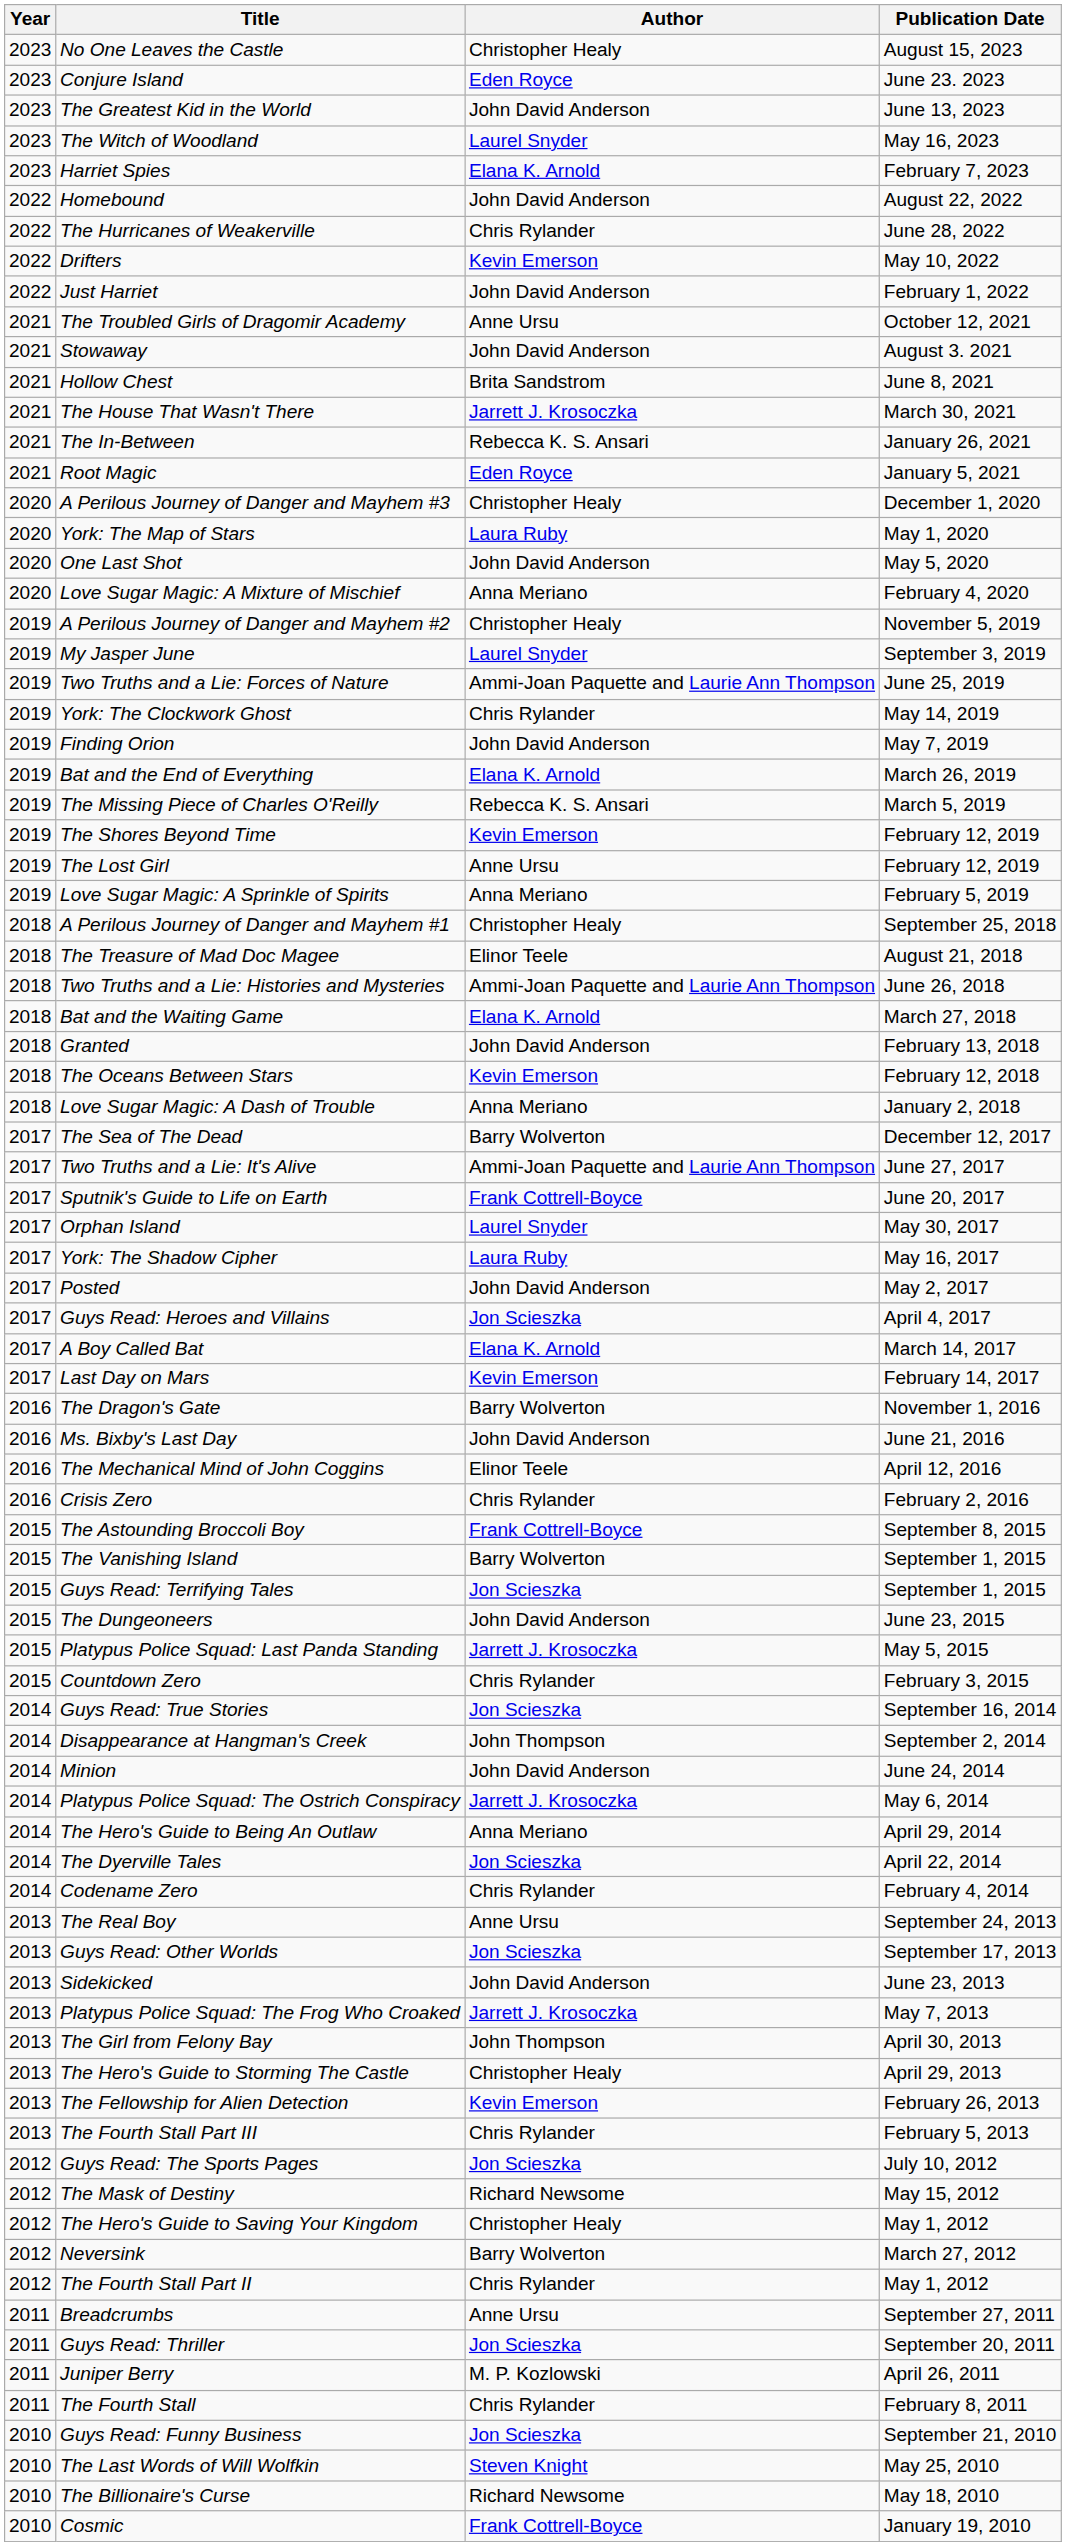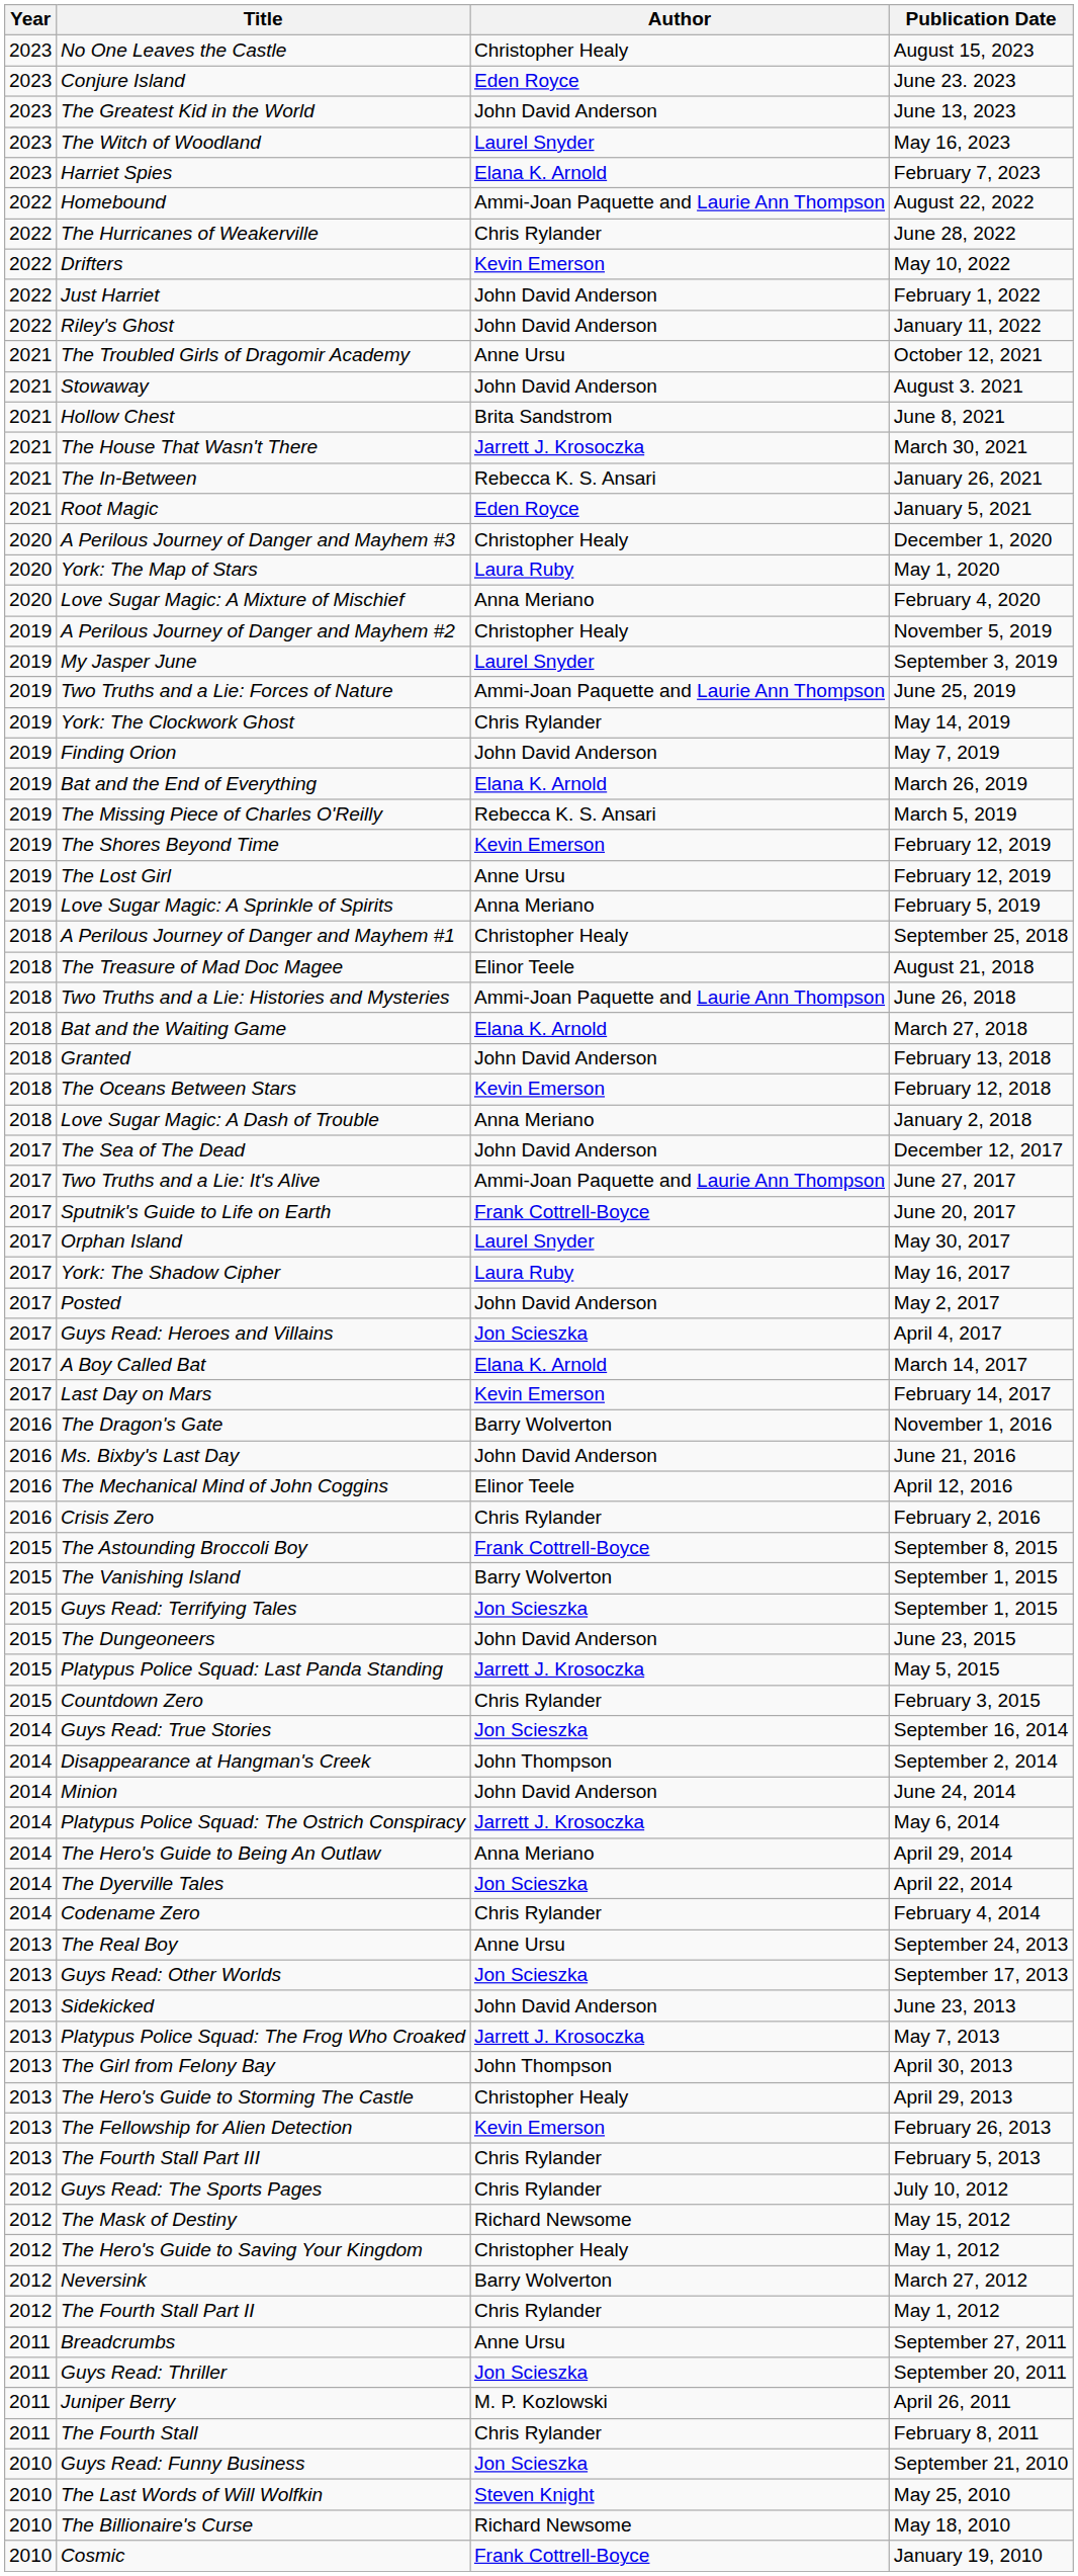 <table class="wikitable">
 <tr>
 <th>Year</th>
 <th>Title</th>
 <th>Author</th>
 <th>Publication Date</th>
 </tr>
 <tr>
 <td>2023</td>
 <td><em>No One Leaves the Castle</em></td>
 <td>Christopher Healy</td>
 <td>August 15, 2023</td>
 </tr>
 <tr>
 <td>2023</td>
 <td><em>Conjure Island</em></td>
 <td><a href='#'>Eden Royce</a></td>
 <td>June 23. 2023</td>
 </tr>
 <tr>
 <td>2023</td>
 <td><em>The Greatest Kid in the World</em></td>
 <td>John David Anderson</td>
 <td>June 13, 2023</td>
 </tr>
 <tr>
 <td>2023</td>
 <td><em>The Witch of Woodland</em></td>
 <td><a href='#'>Laurel Snyder</a></td>
 <td>May 16, 2023</td>
 </tr>
 <tr>
 <td>2023</td>
 <td><em>Harriet Spies</em></td>
 <td><a href='#'>Elana K. Arnold</a></td>
 <td>February 7, 2023</td>
 </tr>
 <tr>
 <td>2022</td>
 <td><em>Homebound</em></td>
-<td>John David Anderson</td>
+<td>Ammi-Joan Paquette and <a href='#'>Laurie Ann Thompson</a></td>
 <td>August 22, 2022</td>
 </tr>
 <tr>
 <td>2022</td>
 <td><em>The Hurricanes of Weakerville</em></td>
 <td>Chris Rylander</td>
 <td>June 28, 2022</td>
 </tr>
 <tr>
 <td>2022</td>
 <td><em>Drifters</em></td>
 <td><a href='#'>Kevin Emerson</a></td>
 <td>May 10, 2022</td>
 </tr>
 <tr>
 <td>2022</td>
 <td><em>Just Harriet</em></td>
 <td>John David Anderson</td>
 <td>February 1, 2022</td>
+</tr>
+<tr>
+<td>2022</td>
+<td><em>Riley's Ghost</em></td>
+<td>John David Anderson</td>
+<td>January 11, 2022</td>
 </tr>
 <tr>
 <td>2021</td>
 <td><em>The Troubled Girls of Dragomir Academy</em></td>
 <td>Anne Ursu</td>
 <td>October 12, 2021</td>
 </tr>
 <tr>
 <td>2021</td>
 <td><em>Stowaway</em></td>
 <td>John David Anderson</td>
 <td>August 3. 2021</td>
 </tr>
 <tr>
 <td>2021</td>
 <td><em>Hollow Chest</em></td>
 <td>Brita Sandstrom</td>
 <td>June 8, 2021</td>
 </tr>
 <tr>
 <td>2021</td>
 <td><em>The House That Wasn't There</em></td>
 <td><a href='#'>Jarrett J. Krosoczka</a></td>
 <td>March 30, 2021</td>
 </tr>
 <tr>
 <td>2021</td>
 <td><em>The In-Between</em></td>
 <td>Rebecca K. S. Ansari</td>
 <td>January 26, 2021</td>
 </tr>
 <tr>
 <td>2021</td>
 <td><em>Root Magic</em></td>
 <td><a href='#'>Eden Royce</a></td>
 <td>January 5, 2021</td>
 </tr>
 <tr>
 <td>2020</td>
 <td><em>A Perilous Journey of Danger and Mayhem #3</em></td>
 <td>Christopher Healy</td>
 <td>December 1, 2020</td>
 </tr>
 <tr>
 <td>2020</td>
 <td><em>York: The Map of Stars</em></td>
 <td><a href='#'>Laura Ruby</a></td>
 <td>May 1, 2020</td>
-</tr>
-<tr>
-<td>2020</td>
-<td><em>One Last Shot</em></td>
-<td>John David Anderson</td>
-<td>May 5, 2020</td>
 </tr>
 <tr>
 <td>2020</td>
 <td><em>Love Sugar Magic: A Mixture of Mischief</em></td>
 <td>Anna Meriano</td>
 <td>February 4, 2020</td>
 </tr>
 <tr>
 <td>2019</td>
 <td><em>A Perilous Journey of Danger and Mayhem #2</em></td>
 <td>Christopher Healy</td>
 <td>November 5, 2019</td>
 </tr>
 <tr>
 <td>2019</td>
 <td><em>My Jasper June</em></td>
 <td><a href='#'>Laurel Snyder</a></td>
 <td>September 3, 2019</td>
 </tr>
 <tr>
 <td>2019</td>
 <td><em>Two Truths and a Lie: Forces of Nature</em></td>
 <td>Ammi-Joan Paquette and <a href='#'>Laurie Ann Thompson</a></td>
 <td>June 25, 2019</td>
 </tr>
 <tr>
 <td>2019</td>
 <td><em>York: The Clockwork Ghost</em></td>
 <td>Chris Rylander</td>
 <td>May 14, 2019</td>
 </tr>
 <tr>
 <td>2019</td>
 <td><em>Finding Orion</em></td>
 <td>John David Anderson</td>
 <td>May 7, 2019</td>
 </tr>
 <tr>
 <td>2019</td>
 <td><em>Bat and the End of Everything</em></td>
 <td><a href='#'>Elana K. Arnold</a></td>
 <td>March 26, 2019</td>
 </tr>
 <tr>
 <td>2019</td>
 <td><em>The Missing Piece of Charles O'Reilly</em></td>
 <td>Rebecca K. S. Ansari</td>
 <td>March 5, 2019</td>
 </tr>
 <tr>
 <td>2019</td>
 <td><em>The Shores Beyond Time</em></td>
 <td><a href='#'>Kevin Emerson</a></td>
 <td>February 12, 2019</td>
 </tr>
 <tr>
 <td>2019</td>
 <td><em>The Lost Girl</em></td>
 <td>Anne Ursu</td>
 <td>February 12, 2019</td>
 </tr>
 <tr>
 <td>2019</td>
 <td><em>Love Sugar Magic: A Sprinkle of Spirits</em></td>
 <td>Anna Meriano</td>
 <td>February 5, 2019</td>
 </tr>
 <tr>
 <td>2018</td>
 <td><em>A Perilous Journey of Danger and Mayhem #1</em></td>
 <td>Christopher Healy</td>
 <td>September 25, 2018</td>
 </tr>
 <tr>
 <td>2018</td>
 <td><em>The Treasure of Mad Doc Magee</em></td>
 <td>Elinor Teele</td>
 <td>August 21, 2018</td>
 </tr>
 <tr>
 <td>2018</td>
 <td><em>Two Truths and a Lie: Histories and Mysteries</em></td>
 <td>Ammi-Joan Paquette and <a href='#'>Laurie Ann Thompson</a></td>
 <td>June 26, 2018</td>
 </tr>
 <tr>
 <td>2018</td>
 <td><em>Bat and the Waiting Game</em></td>
 <td><a href='#'>Elana K. Arnold</a></td>
 <td>March 27, 2018</td>
 </tr>
 <tr>
 <td>2018</td>
 <td><em>Granted</em></td>
 <td>John David Anderson</td>
 <td>February 13, 2018</td>
 </tr>
 <tr>
 <td>2018</td>
 <td><em>The Oceans Between Stars</em></td>
 <td><a href='#'>Kevin Emerson</a></td>
 <td>February 12, 2018</td>
 </tr>
 <tr>
 <td>2018</td>
 <td><em>Love Sugar Magic: A Dash of Trouble</em></td>
 <td>Anna Meriano</td>
 <td>January 2, 2018</td>
 </tr>
 <tr>
 <td>2017</td>
 <td><em>The Sea of The Dead</em></td>
-<td>Barry Wolverton</td>
+<td>John David Anderson</td>
 <td>December 12, 2017</td>
 </tr>
 <tr>
 <td>2017</td>
 <td><em>Two Truths and a Lie: It's Alive</em></td>
 <td>Ammi-Joan Paquette and <a href='#'>Laurie Ann Thompson</a></td>
 <td>June 27, 2017</td>
 </tr>
 <tr>
 <td>2017</td>
 <td><em>Sputnik's Guide to Life on Earth</em></td>
 <td><a href='#'>Frank Cottrell-Boyce</a></td>
 <td>June 20, 2017</td>
 </tr>
 <tr>
 <td>2017</td>
 <td><em>Orphan Island</em></td>
 <td><a href='#'>Laurel Snyder</a></td>
 <td>May 30, 2017</td>
 </tr>
 <tr>
 <td>2017</td>
 <td><em>York: The Shadow Cipher</em></td>
 <td><a href='#'>Laura Ruby</a></td>
 <td>May 16, 2017</td>
 </tr>
 <tr>
 <td>2017</td>
 <td><em>Posted</em></td>
 <td>John David Anderson</td>
 <td>May 2, 2017</td>
 </tr>
 <tr>
 <td>2017</td>
 <td><em>Guys Read: Heroes and Villains</em></td>
 <td><a href='#'>Jon Scieszka</a></td>
 <td>April 4, 2017</td>
 </tr>
 <tr>
 <td>2017</td>
 <td><em>A Boy Called Bat</em></td>
 <td><a href='#'>Elana K. Arnold</a></td>
 <td>March 14, 2017</td>
 </tr>
 <tr>
 <td>2017</td>
 <td><em>Last Day on Mars</em></td>
 <td><a href='#'>Kevin Emerson</a></td>
 <td>February 14, 2017</td>
 </tr>
 <tr>
 <td>2016</td>
 <td><em>The Dragon's Gate</em></td>
 <td>Barry Wolverton</td>
 <td>November 1, 2016</td>
 </tr>
 <tr>
 <td>2016</td>
 <td><em>Ms. Bixby's Last Day</em></td>
 <td>John David Anderson</td>
 <td>June 21, 2016</td>
 </tr>
 <tr>
 <td>2016</td>
 <td><em>The Mechanical Mind of John Coggins</em></td>
 <td>Elinor Teele</td>
 <td>April 12, 2016</td>
 </tr>
 <tr>
 <td>2016</td>
 <td><em>Crisis Zero</em></td>
 <td>Chris Rylander</td>
 <td>February 2, 2016</td>
 </tr>
 <tr>
 <td>2015</td>
 <td><em>The Astounding Broccoli Boy</em></td>
 <td><a href='#'>Frank Cottrell-Boyce</a></td>
 <td>September 8, 2015</td>
 </tr>
 <tr>
 <td>2015</td>
 <td><em>The Vanishing Island</em></td>
 <td>Barry Wolverton</td>
 <td>September 1, 2015</td>
 </tr>
 <tr>
 <td>2015</td>
 <td><em>Guys Read: Terrifying Tales</em></td>
 <td><a href='#'>Jon Scieszka</a></td>
 <td>September 1, 2015</td>
 </tr>
 <tr>
 <td>2015</td>
 <td><em>The Dungeoneers</em></td>
 <td>John David Anderson</td>
 <td>June 23, 2015</td>
 </tr>
 <tr>
 <td>2015</td>
 <td><em>Platypus Police Squad: Last Panda Standing</em></td>
 <td><a href='#'>Jarrett J. Krosoczka</a></td>
 <td>May 5, 2015</td>
 </tr>
 <tr>
 <td>2015</td>
 <td><em>Countdown Zero</em></td>
 <td>Chris Rylander</td>
 <td>February 3, 2015</td>
 </tr>
 <tr>
 <td>2014</td>
 <td><em>Guys Read: True Stories</em></td>
 <td><a href='#'>Jon Scieszka</a></td>
 <td>September 16, 2014</td>
 </tr>
 <tr>
 <td>2014</td>
 <td><em>Disappearance at Hangman's Creek</em></td>
 <td>John Thompson</td>
 <td>September 2, 2014</td>
 </tr>
 <tr>
 <td>2014</td>
 <td><em>Minion</em></td>
 <td>John David Anderson</td>
 <td>June 24, 2014</td>
 </tr>
 <tr>
 <td>2014</td>
 <td><em>Platypus Police Squad: The Ostrich Conspiracy</em></td>
 <td><a href='#'>Jarrett J. Krosoczka</a></td>
 <td>May 6, 2014</td>
 </tr>
 <tr>
 <td>2014</td>
 <td><em>The Hero's Guide to Being An Outlaw</em></td>
 <td>Anna Meriano</td>
 <td>April 29, 2014</td>
 </tr>
 <tr>
 <td>2014</td>
 <td><em>The Dyerville Tales</em></td>
 <td><a href='#'>Jon Scieszka</a></td>
 <td>April 22, 2014</td>
 </tr>
 <tr>
 <td>2014</td>
 <td><em>Codename Zero</em></td>
 <td>Chris Rylander</td>
 <td>February 4, 2014</td>
 </tr>
 <tr>
 <td>2013</td>
 <td><em>The Real Boy</em></td>
 <td>Anne Ursu</td>
 <td>September 24, 2013</td>
 </tr>
 <tr>
 <td>2013</td>
 <td><em>Guys Read: Other Worlds</em></td>
 <td><a href='#'>Jon Scieszka</a></td>
 <td>September 17, 2013</td>
 </tr>
 <tr>
 <td>2013</td>
 <td><em>Sidekicked</em></td>
 <td>John David Anderson</td>
 <td>June 23, 2013</td>
 </tr>
 <tr>
 <td>2013</td>
 <td><em>Platypus Police Squad: The Frog Who Croaked</em></td>
 <td><a href='#'>Jarrett J. Krosoczka</a></td>
 <td>May 7, 2013</td>
 </tr>
 <tr>
 <td>2013</td>
 <td><em>The Girl from Felony Bay</em></td>
 <td>John Thompson</td>
 <td>April 30, 2013</td>
 </tr>
 <tr>
 <td>2013</td>
 <td><em>The Hero's Guide to Storming The Castle</em></td>
 <td>Christopher Healy</td>
 <td>April 29, 2013</td>
 </tr>
 <tr>
 <td>2013</td>
 <td><em>The Fellowship for Alien Detection</em></td>
 <td><a href='#'>Kevin Emerson</a></td>
 <td>February 26, 2013</td>
 </tr>
 <tr>
 <td>2013</td>
 <td><em>The Fourth Stall Part III</em></td>
 <td>Chris Rylander</td>
 <td>February 5, 2013</td>
 </tr>
 <tr>
 <td>2012</td>
 <td><em>Guys Read: The Sports Pages</em></td>
-<td><a href='#'>Jon Scieszka</a></td>
+<td>Chris Rylander</td>
 <td>July 10, 2012</td>
 </tr>
 <tr>
 <td>2012</td>
 <td><em>The Mask of Destiny</em></td>
 <td>Richard Newsome</td>
 <td>May 15, 2012</td>
 </tr>
 <tr>
 <td>2012</td>
 <td><em>The Hero's Guide to Saving Your Kingdom</em></td>
 <td>Christopher Healy</td>
 <td>May 1, 2012</td>
 </tr>
 <tr>
 <td>2012</td>
 <td><em>Neversink</em></td>
 <td>Barry Wolverton</td>
 <td>March 27, 2012</td>
 </tr>
 <tr>
 <td>2012</td>
 <td><em>The Fourth Stall Part II</em></td>
 <td>Chris Rylander</td>
 <td>May 1, 2012</td>
 </tr>
 <tr>
 <td>2011</td>
 <td><em>Breadcrumbs</em></td>
 <td>Anne Ursu</td>
 <td>September 27, 2011</td>
 </tr>
 <tr>
 <td>2011</td>
 <td><em>Guys Read: Thriller</em></td>
 <td><a href='#'>Jon Scieszka</a></td>
 <td>September 20, 2011</td>
 </tr>
 <tr>
 <td>2011</td>
 <td><em>Juniper Berry</em></td>
 <td>M. P. Kozlowski</td>
 <td>April 26, 2011</td>
 </tr>
 <tr>
 <td>2011</td>
 <td><em>The Fourth Stall</em></td>
 <td>Chris Rylander</td>
 <td>February 8, 2011</td>
 </tr>
 <tr>
 <td>2010</td>
 <td><em>Guys Read: Funny Business</em></td>
 <td><a href='#'>Jon Scieszka</a></td>
 <td>September 21, 2010</td>
 </tr>
 <tr>
 <td>2010</td>
 <td><em>The Last Words of Will Wolfkin</em></td>
 <td><a href='#'>Steven Knight</a></td>
 <td>May 25, 2010</td>
 </tr>
 <tr>
 <td>2010</td>
 <td><em>The Billionaire's Curse</em></td>
 <td>Richard Newsome</td>
 <td>May 18, 2010</td>
 </tr>
 <tr>
 <td>2010</td>
 <td><em>Cosmic</em></td>
 <td><a href='#'>Frank Cottrell-Boyce</a></td>
 <td>January 19, 2010</td>
 </tr>
 </table>
